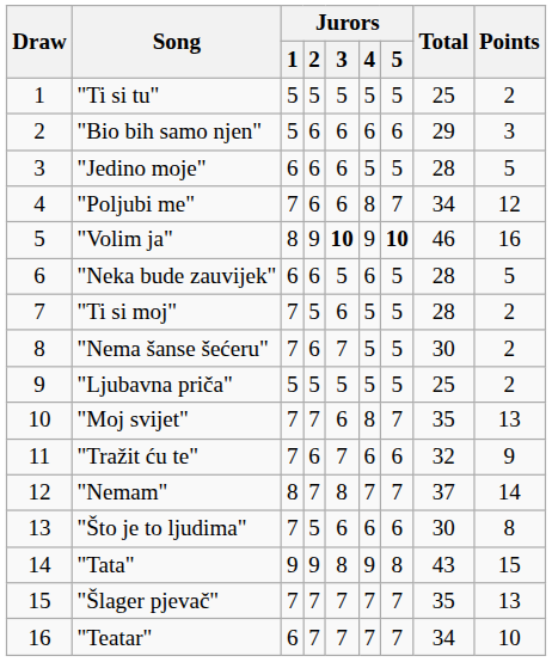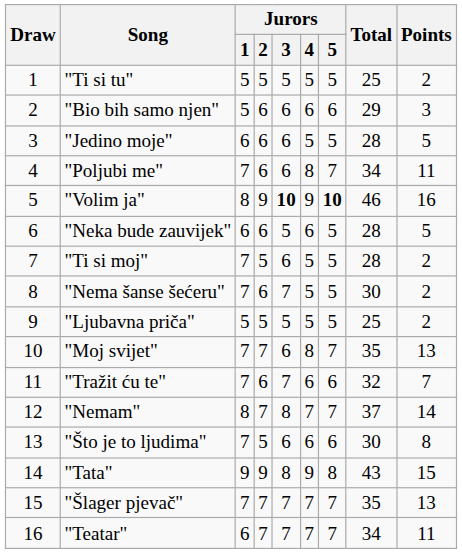 <table class="wikitable collapsible" style="margin: 1em auto 1em auto; text-align:center;">
 <tr>
 <th rowspan="2">Draw</th>
 <th rowspan="2">Song</th>
 <th colspan="5">Jurors</th>
 <th rowspan="2">Total</th>
 <th rowspan="2">Points</th>
 </tr>
 <tr>
 <th>1</th>
 <th>2</th>
 <th>3</th>
 <th>4</th>
 <th>5</th>
 </tr>
 <tr>
 <td>1</td>
 <td align="left">"Ti si tu"</td>
 <td>5</td>
 <td>5</td>
 <td>5</td>
 <td>5</td>
 <td>5</td>
 <td>25</td>
 <td>2</td>
 </tr>
 <tr>
 <td>2</td>
 <td align="left">"Bio bih samo njen"</td>
 <td>5</td>
 <td>6</td>
 <td>6</td>
 <td>6</td>
 <td>6</td>
 <td>29</td>
 <td>3</td>
 </tr>
 <tr>
 <td>3</td>
 <td align="left">"Jedino moje"</td>
 <td>6</td>
 <td>6</td>
 <td>6</td>
 <td>5</td>
 <td>5</td>
 <td>28</td>
 <td>5</td>
 </tr>
 <tr>
 <td>4</td>
 <td align="left">"Poljubi me"</td>
 <td>7</td>
 <td>6</td>
 <td>6</td>
 <td>8</td>
 <td>7</td>
 <td>34</td>
-<td>12</td>
+<td>11</td>
 </tr>
 <tr>
 <td>5</td>
 <td align="left">"Volim ja"</td>
 <td>8</td>
 <td>9</td>
 <td><strong>10</strong></td>
 <td>9</td>
 <td><strong>10</strong></td>
 <td>46</td>
 <td>16</td>
 </tr>
 <tr>
 <td>6</td>
 <td align="left">"Neka bude zauvijek"</td>
 <td>6</td>
 <td>6</td>
 <td>5</td>
 <td>6</td>
 <td>5</td>
 <td>28</td>
 <td>5</td>
 </tr>
 <tr>
 <td>7</td>
 <td align="left">"Ti si moj"</td>
 <td>7</td>
 <td>5</td>
 <td>6</td>
 <td>5</td>
 <td>5</td>
 <td>28</td>
 <td>2</td>
 </tr>
 <tr>
 <td>8</td>
 <td align="left">"Nema šanse šećeru"</td>
 <td>7</td>
 <td>6</td>
 <td>7</td>
 <td>5</td>
 <td>5</td>
 <td>30</td>
 <td>2</td>
 </tr>
 <tr>
 <td>9</td>
 <td align="left">"Ljubavna priča"</td>
 <td>5</td>
 <td>5</td>
 <td>5</td>
 <td>5</td>
 <td>5</td>
 <td>25</td>
 <td>2</td>
 </tr>
 <tr>
 <td>10</td>
 <td align="left">"Moj svijet"</td>
 <td>7</td>
 <td>7</td>
 <td>6</td>
 <td>8</td>
 <td>7</td>
 <td>35</td>
 <td>13</td>
 </tr>
 <tr>
 <td>11</td>
 <td align="left">"Tražit ću te"</td>
 <td>7</td>
 <td>6</td>
 <td>7</td>
 <td>6</td>
 <td>6</td>
 <td>32</td>
-<td>9</td>
+<td>7</td>
 </tr>
 <tr>
 <td>12</td>
 <td align="left">"Nemam"</td>
 <td>8</td>
 <td>7</td>
 <td>8</td>
 <td>7</td>
 <td>7</td>
 <td>37</td>
 <td>14</td>
 </tr>
 <tr>
 <td>13</td>
 <td align="left">"Što je to ljudima"</td>
 <td>7</td>
 <td>5</td>
 <td>6</td>
 <td>6</td>
 <td>6</td>
 <td>30</td>
 <td>8</td>
 </tr>
 <tr>
 <td>14</td>
 <td align="left">"Tata"</td>
 <td>9</td>
 <td>9</td>
 <td>8</td>
 <td>9</td>
 <td>8</td>
 <td>43</td>
 <td>15</td>
 </tr>
 <tr>
 <td>15</td>
 <td align="left">"Šlager pjevač"</td>
 <td>7</td>
 <td>7</td>
 <td>7</td>
 <td>7</td>
 <td>7</td>
 <td>35</td>
 <td>13</td>
 </tr>
 <tr>
 <td>16</td>
 <td align="left">"Teatar"</td>
 <td>6</td>
 <td>7</td>
 <td>7</td>
 <td>7</td>
 <td>7</td>
 <td>34</td>
-<td>10</td>
+<td>11</td>
 </tr>
 </table>
